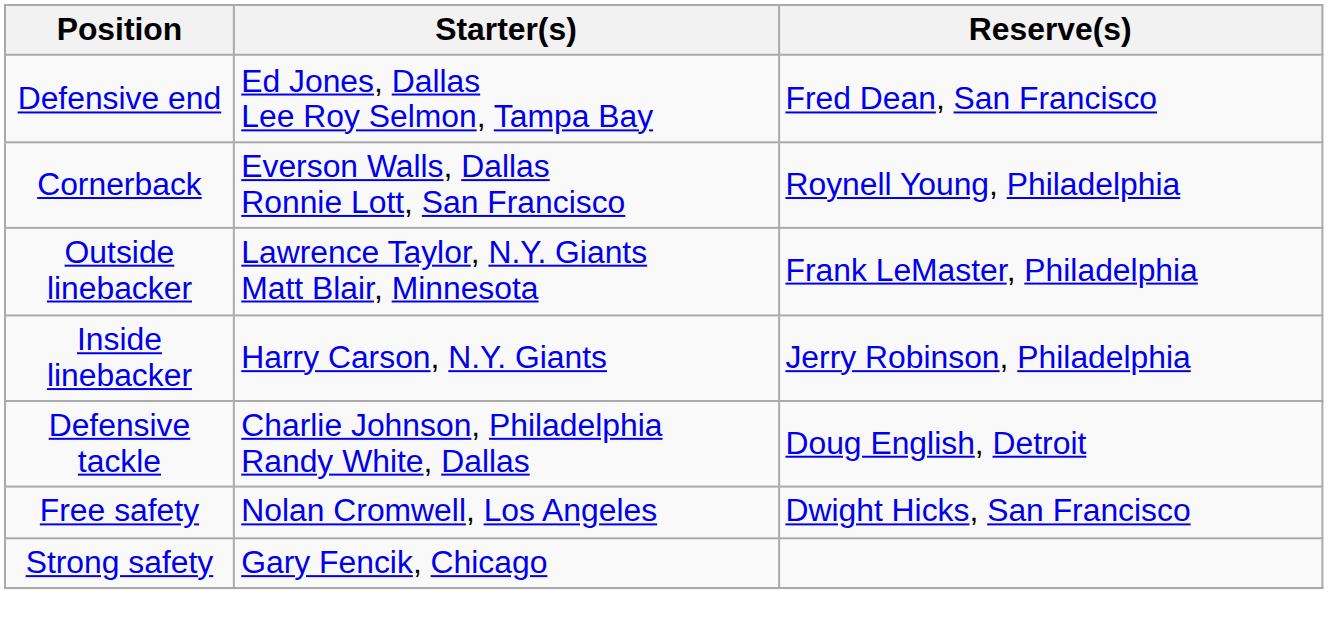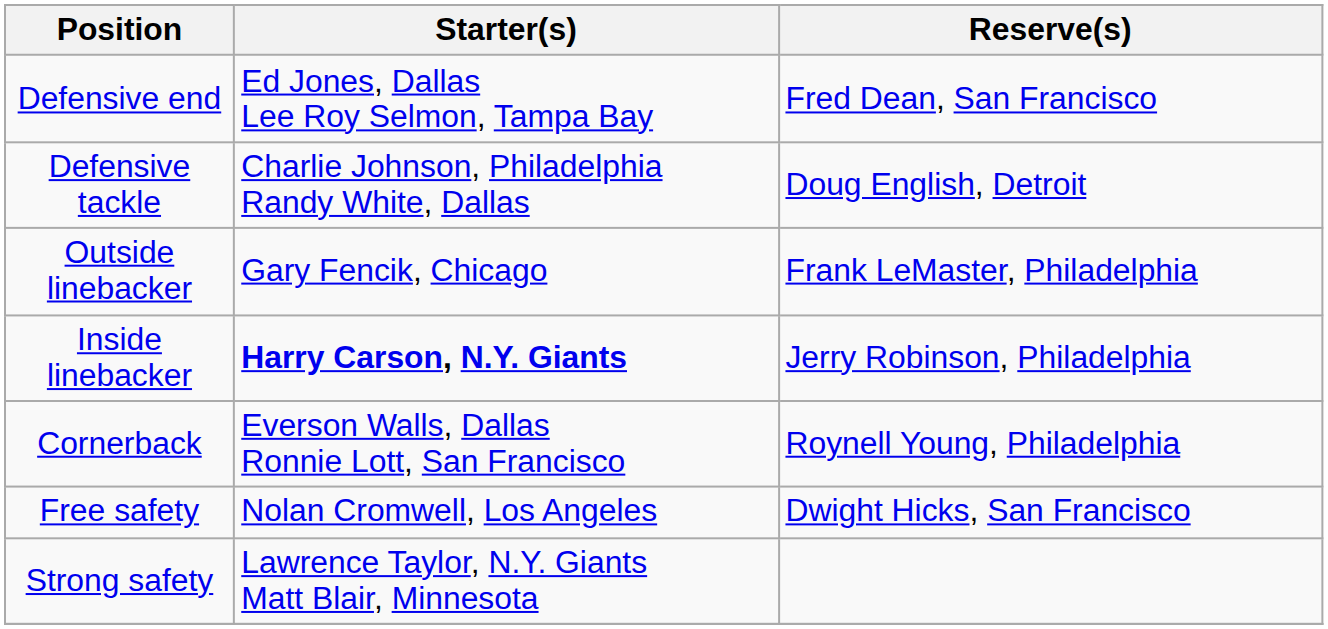 <table class="wikitable" width=75%>
 <tr>
 <th width=10%>Position</th>
 <th width=30%>Starter(s)</th>
 <th width=30%>Reserve(s)</th>
 </tr>
 <tr>
 <td align=center><a href='#'>Defensive end</a></td>
 <td> <a href='#'>Ed Jones</a>, <a href='#'>Dallas</a><br> <a href='#'>Lee Roy Selmon</a>, <a href='#'>Tampa Bay</a></td>
 <td> <a href='#'>Fred Dean</a>, <a href='#'>San Francisco</a></td>
 </tr>
 <tr>
-<td align=center><a href='#'>Cornerback</a></td>
-<td> <a href='#'>Everson Walls</a>, <a href='#'>Dallas</a><br> <a href='#'>Ronnie Lott</a>, <a href='#'>San Francisco</a></td>
-<td> <a href='#'>Roynell Young</a>, <a href='#'>Philadelphia</a></td>
+<td align=center><a href='#'>Defensive tackle</a></td>
+<td> <a href='#'>Charlie Johnson</a>, <a href='#'>Philadelphia</a><br> <a href='#'>Randy White</a>, <a href='#'>Dallas</a></td>
+<td> <a href='#'>Doug English</a>, <a href='#'>Detroit</a></td>
 </tr>
 <tr>
 <td align=center><a href='#'>Outside linebacker</a></td>
-<td> <a href='#'>Lawrence Taylor</a>, <a href='#'>N.Y. Giants</a><br> <a href='#'>Matt Blair</a>, <a href='#'>Minnesota</a></td>
+<td> <a href='#'>Gary Fencik</a>, <a href='#'>Chicago</a></td>
 <td> <a href='#'>Frank LeMaster</a>, <a href='#'>Philadelphia</a></td>
 </tr>
 <tr>
 <td align=center><a href='#'>Inside linebacker</a></td>
-<td> <a href='#'>Harry Carson</a>, <a href='#'>N.Y. Giants</a></td>
+<td><strong> <a href='#'>Harry Carson</a>, <a href='#'>N.Y. Giants</a></strong></td>
 <td> <a href='#'>Jerry Robinson</a>, <a href='#'>Philadelphia</a></td>
 </tr>
 <tr>
-<td align=center><a href='#'>Defensive tackle</a></td>
-<td> <a href='#'>Charlie Johnson</a>, <a href='#'>Philadelphia</a><br> <a href='#'>Randy White</a>, <a href='#'>Dallas</a></td>
-<td> <a href='#'>Doug English</a>, <a href='#'>Detroit</a></td>
+<td align=center><a href='#'>Cornerback</a></td>
+<td> <a href='#'>Everson Walls</a>, <a href='#'>Dallas</a><br> <a href='#'>Ronnie Lott</a>, <a href='#'>San Francisco</a></td>
+<td> <a href='#'>Roynell Young</a>, <a href='#'>Philadelphia</a></td>
 </tr>
 <tr>
 <td align=center><a href='#'>Free safety</a></td>
 <td> <a href='#'>Nolan Cromwell</a>, <a href='#'>Los Angeles</a></td>
 <td> <a href='#'>Dwight Hicks</a>, <a href='#'>San Francisco</a></td>
 </tr>
 <tr>
 <td align=center><a href='#'>Strong safety</a></td>
-<td> <a href='#'>Gary Fencik</a>, <a href='#'>Chicago</a></td>
+<td> <a href='#'>Lawrence Taylor</a>, <a href='#'>N.Y. Giants</a><br> <a href='#'>Matt Blair</a>, <a href='#'>Minnesota</a></td>
 <td></td>
 </tr>
 <tr>
 </tr>
 </table>
